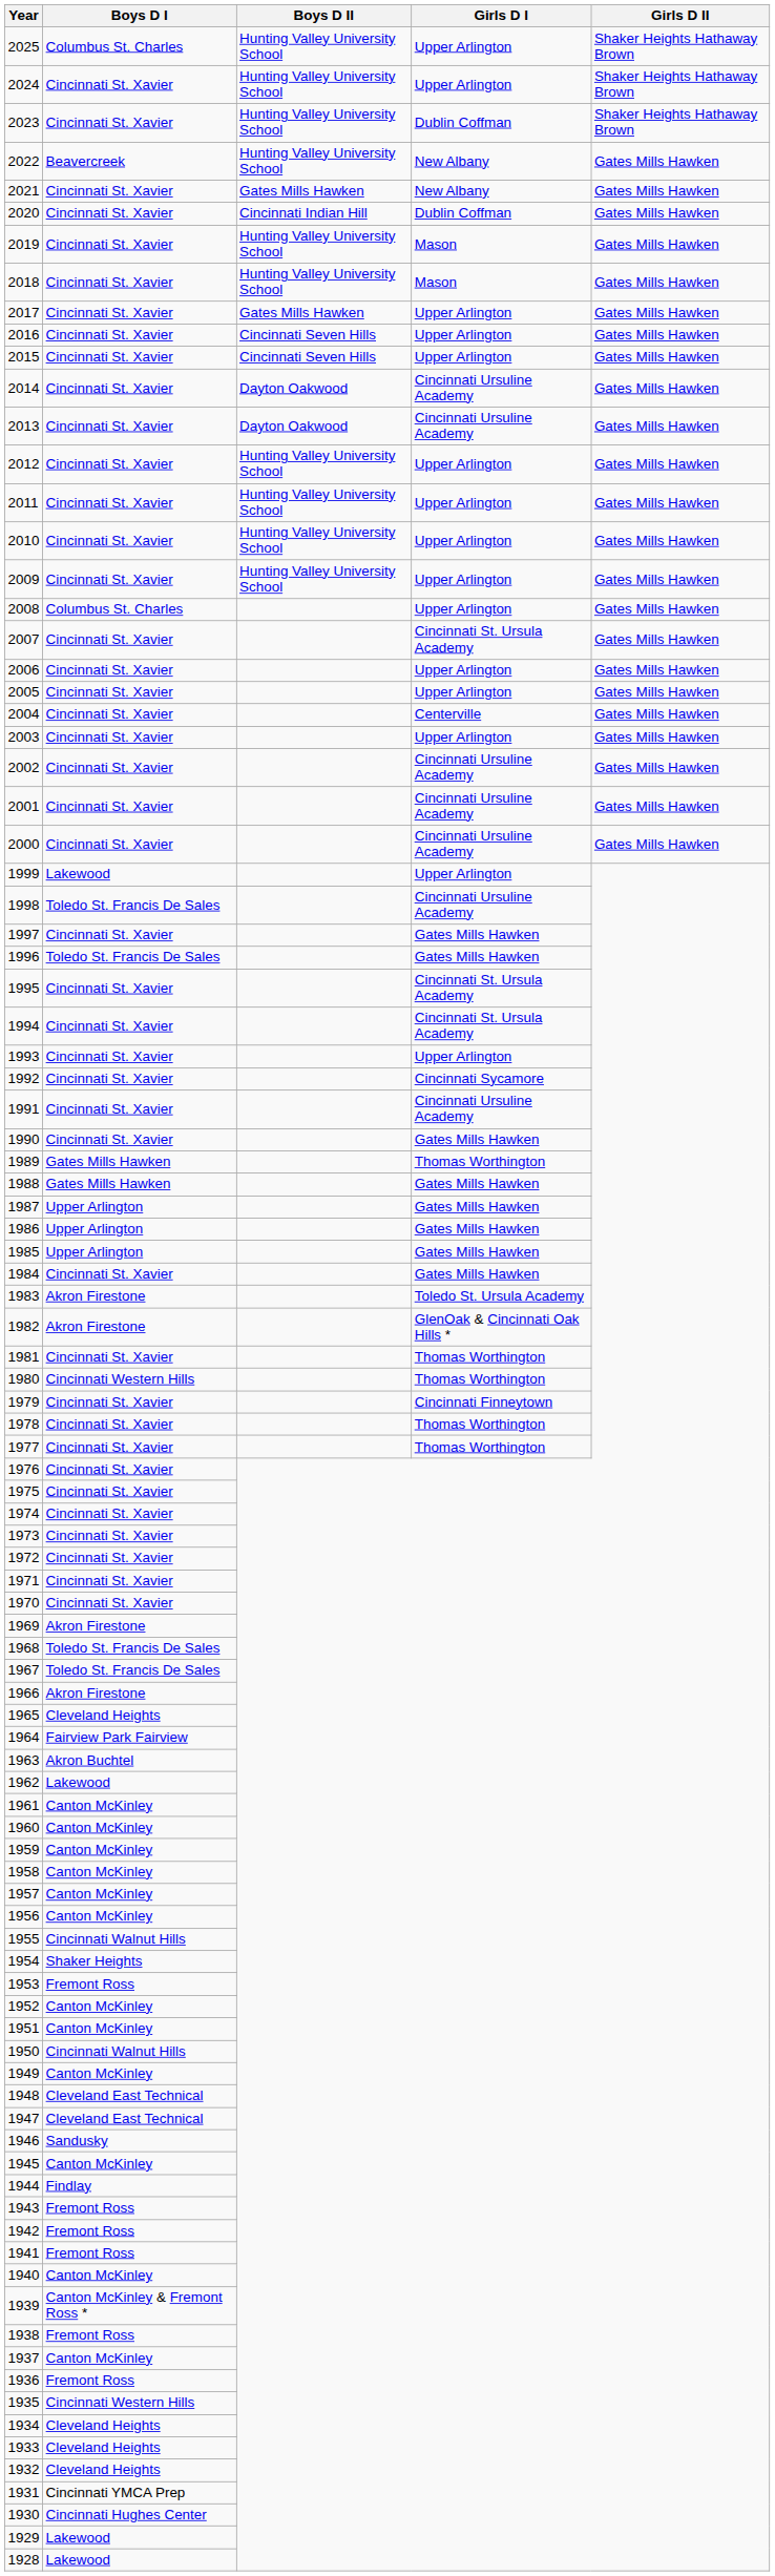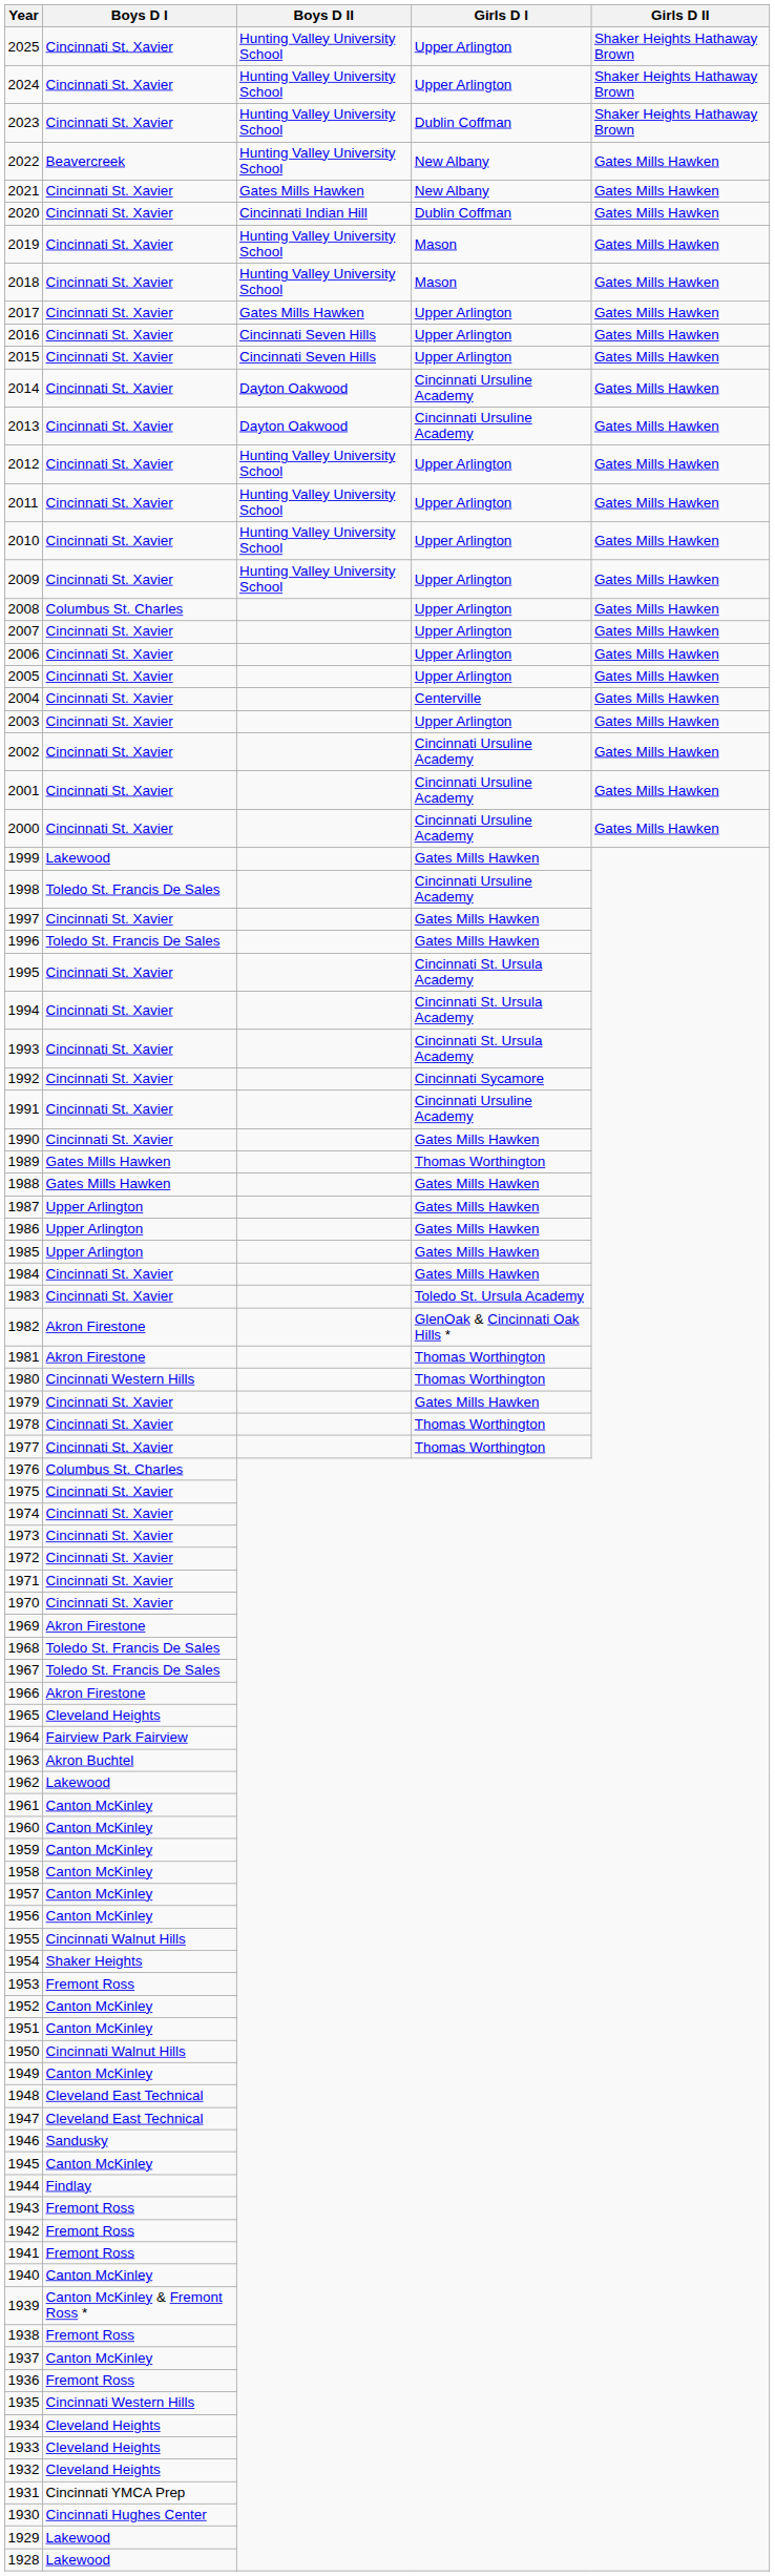 <table class="wikitable">
 <tr>
 <th>Year</th>
 <th>Boys D I</th>
 <th>Boys D II</th>
 <th>Girls D I</th>
 <th>Girls D II</th>
 </tr>
 <tr>
 <td>2025</td>
-<td><a href='#'>Columbus St. Charles</a></td>
+<td><a href='#'>Cincinnati St. Xavier</a></td>
 <td><a href='#'>Hunting Valley University School</a></td>
 <td><a href='#'>Upper Arlington</a></td>
 <td><a href='#'>Shaker Heights Hathaway Brown</a></td>
 </tr>
 <tr>
 <td>2024</td>
 <td><a href='#'>Cincinnati St. Xavier</a></td>
 <td><a href='#'>Hunting Valley University School</a></td>
 <td><a href='#'>Upper Arlington</a></td>
 <td><a href='#'>Shaker Heights Hathaway Brown</a></td>
 </tr>
 <tr>
 <td>2023</td>
 <td><a href='#'>Cincinnati St. Xavier</a></td>
 <td><a href='#'>Hunting Valley University School</a></td>
 <td><a href='#'>Dublin Coffman</a></td>
 <td><a href='#'>Shaker Heights Hathaway Brown</a></td>
 </tr>
 <tr>
 <td>2022</td>
 <td><a href='#'>Beavercreek</a></td>
 <td><a href='#'>Hunting Valley University School</a></td>
 <td><a href='#'>New Albany</a></td>
 <td><a href='#'>Gates Mills Hawken</a></td>
 </tr>
 <tr>
 <td>2021</td>
 <td><a href='#'>Cincinnati St. Xavier</a></td>
 <td><a href='#'>Gates Mills Hawken</a></td>
 <td><a href='#'>New Albany</a></td>
 <td><a href='#'>Gates Mills Hawken</a></td>
 </tr>
 <tr>
 <td>2020</td>
 <td><a href='#'>Cincinnati St. Xavier</a></td>
 <td><a href='#'>Cincinnati Indian Hill</a></td>
 <td><a href='#'>Dublin Coffman</a></td>
 <td><a href='#'>Gates Mills Hawken</a></td>
 </tr>
 <tr>
 <td>2019</td>
 <td><a href='#'>Cincinnati St. Xavier</a></td>
 <td><a href='#'>Hunting Valley University School</a></td>
 <td><a href='#'>Mason</a></td>
 <td><a href='#'>Gates Mills Hawken</a></td>
 </tr>
 <tr>
 <td>2018</td>
 <td><a href='#'>Cincinnati St. Xavier</a></td>
 <td><a href='#'>Hunting Valley University School</a></td>
 <td><a href='#'>Mason</a></td>
 <td><a href='#'>Gates Mills Hawken</a></td>
 </tr>
 <tr>
 <td>2017</td>
 <td><a href='#'>Cincinnati St. Xavier</a></td>
 <td><a href='#'>Gates Mills Hawken</a></td>
 <td><a href='#'>Upper Arlington</a></td>
 <td><a href='#'>Gates Mills Hawken</a></td>
 </tr>
 <tr>
 <td>2016</td>
 <td><a href='#'>Cincinnati St. Xavier</a></td>
 <td><a href='#'>Cincinnati Seven Hills</a></td>
 <td><a href='#'>Upper Arlington</a></td>
 <td><a href='#'>Gates Mills Hawken</a></td>
 </tr>
 <tr>
 <td>2015</td>
 <td><a href='#'>Cincinnati St. Xavier</a></td>
 <td><a href='#'>Cincinnati Seven Hills</a></td>
 <td><a href='#'>Upper Arlington</a></td>
 <td><a href='#'>Gates Mills Hawken</a></td>
 </tr>
 <tr>
 <td>2014</td>
 <td><a href='#'>Cincinnati St. Xavier</a></td>
 <td><a href='#'>Dayton Oakwood</a></td>
 <td><a href='#'>Cincinnati Ursuline Academy</a></td>
 <td><a href='#'>Gates Mills Hawken</a></td>
 </tr>
 <tr>
 <td>2013</td>
 <td><a href='#'>Cincinnati St. Xavier</a></td>
 <td><a href='#'>Dayton Oakwood</a></td>
 <td><a href='#'>Cincinnati Ursuline Academy</a></td>
 <td><a href='#'>Gates Mills Hawken</a></td>
 </tr>
 <tr>
 <td>2012</td>
 <td><a href='#'>Cincinnati St. Xavier</a></td>
 <td><a href='#'>Hunting Valley University School</a></td>
 <td><a href='#'>Upper Arlington</a></td>
 <td><a href='#'>Gates Mills Hawken</a></td>
 </tr>
 <tr>
 <td>2011</td>
 <td><a href='#'>Cincinnati St. Xavier</a></td>
 <td><a href='#'>Hunting Valley University School</a></td>
 <td><a href='#'>Upper Arlington</a></td>
 <td><a href='#'>Gates Mills Hawken</a></td>
 </tr>
 <tr>
 <td>2010</td>
 <td><a href='#'>Cincinnati St. Xavier</a></td>
 <td><a href='#'>Hunting Valley University School</a></td>
 <td><a href='#'>Upper Arlington</a></td>
 <td><a href='#'>Gates Mills Hawken</a></td>
 </tr>
 <tr>
 <td>2009</td>
 <td><a href='#'>Cincinnati St. Xavier</a></td>
 <td><a href='#'>Hunting Valley University School</a></td>
 <td><a href='#'>Upper Arlington</a></td>
 <td><a href='#'>Gates Mills Hawken</a></td>
 </tr>
 <tr>
 <td>2008</td>
 <td><a href='#'>Columbus St. Charles</a></td>
 <td></td>
 <td><a href='#'>Upper Arlington</a></td>
 <td><a href='#'>Gates Mills Hawken</a></td>
 </tr>
 <tr>
 <td>2007</td>
 <td><a href='#'>Cincinnati St. Xavier</a></td>
 <td></td>
-<td><a href='#'>Cincinnati St. Ursula Academy</a></td>
+<td><a href='#'>Upper Arlington</a></td>
 <td><a href='#'>Gates Mills Hawken</a></td>
 </tr>
 <tr>
 <td>2006</td>
 <td><a href='#'>Cincinnati St. Xavier</a></td>
 <td></td>
 <td><a href='#'>Upper Arlington</a></td>
 <td><a href='#'>Gates Mills Hawken</a></td>
 </tr>
 <tr>
 <td>2005</td>
 <td><a href='#'>Cincinnati St. Xavier</a></td>
 <td></td>
 <td><a href='#'>Upper Arlington</a></td>
 <td><a href='#'>Gates Mills Hawken</a></td>
 </tr>
 <tr>
 <td>2004</td>
 <td><a href='#'>Cincinnati St. Xavier</a></td>
 <td></td>
 <td><a href='#'>Centerville</a></td>
 <td><a href='#'>Gates Mills Hawken</a></td>
 </tr>
 <tr>
 <td>2003</td>
 <td><a href='#'>Cincinnati St. Xavier</a></td>
 <td></td>
 <td><a href='#'>Upper Arlington</a></td>
 <td><a href='#'>Gates Mills Hawken</a></td>
 </tr>
 <tr>
 <td>2002</td>
 <td><a href='#'>Cincinnati St. Xavier</a></td>
 <td></td>
 <td><a href='#'>Cincinnati Ursuline Academy</a></td>
 <td><a href='#'>Gates Mills Hawken</a></td>
 </tr>
 <tr>
 <td>2001</td>
 <td><a href='#'>Cincinnati St. Xavier</a></td>
 <td></td>
 <td><a href='#'>Cincinnati Ursuline Academy</a></td>
 <td><a href='#'>Gates Mills Hawken</a></td>
 </tr>
 <tr>
 <td>2000</td>
 <td><a href='#'>Cincinnati St. Xavier</a></td>
 <td></td>
 <td><a href='#'>Cincinnati Ursuline Academy</a></td>
 <td><a href='#'>Gates Mills Hawken</a></td>
 </tr>
 <tr>
 <td>1999</td>
 <td><a href='#'>Lakewood</a></td>
 <td></td>
-<td><a href='#'>Upper Arlington</a></td>
+<td><a href='#'>Gates Mills Hawken</a></td>
 </tr>
 <tr>
 <td>1998</td>
 <td><a href='#'>Toledo St. Francis De Sales</a></td>
 <td></td>
 <td><a href='#'>Cincinnati Ursuline Academy</a></td>
 </tr>
 <tr>
 <td>1997</td>
 <td><a href='#'>Cincinnati St. Xavier</a></td>
 <td></td>
 <td><a href='#'>Gates Mills Hawken</a></td>
 </tr>
 <tr>
 <td>1996</td>
 <td><a href='#'>Toledo St. Francis De Sales</a></td>
 <td></td>
 <td><a href='#'>Gates Mills Hawken</a></td>
 </tr>
 <tr>
 <td>1995</td>
 <td><a href='#'>Cincinnati St. Xavier</a></td>
 <td></td>
 <td><a href='#'>Cincinnati St. Ursula Academy</a></td>
 </tr>
 <tr>
 <td>1994</td>
 <td><a href='#'>Cincinnati St. Xavier</a></td>
 <td></td>
 <td><a href='#'>Cincinnati St. Ursula Academy</a></td>
 </tr>
 <tr>
 <td>1993</td>
 <td><a href='#'>Cincinnati St. Xavier</a></td>
 <td></td>
-<td><a href='#'>Upper Arlington</a></td>
+<td><a href='#'>Cincinnati St. Ursula Academy</a></td>
 </tr>
 <tr>
 <td>1992</td>
 <td><a href='#'>Cincinnati St. Xavier</a></td>
 <td></td>
 <td><a href='#'>Cincinnati Sycamore</a></td>
 </tr>
 <tr>
 <td>1991</td>
 <td><a href='#'>Cincinnati St. Xavier</a></td>
 <td></td>
 <td><a href='#'>Cincinnati Ursuline Academy</a></td>
 </tr>
 <tr>
 <td>1990</td>
 <td><a href='#'>Cincinnati St. Xavier</a></td>
 <td></td>
 <td><a href='#'>Gates Mills Hawken</a></td>
 </tr>
 <tr>
 <td>1989</td>
 <td><a href='#'>Gates Mills Hawken</a></td>
 <td></td>
 <td><a href='#'>Thomas Worthington</a></td>
 </tr>
 <tr>
 <td>1988</td>
 <td><a href='#'>Gates Mills Hawken</a></td>
 <td></td>
 <td><a href='#'>Gates Mills Hawken</a></td>
 </tr>
 <tr>
 <td>1987</td>
 <td><a href='#'>Upper Arlington</a></td>
 <td></td>
 <td><a href='#'>Gates Mills Hawken</a></td>
 </tr>
 <tr>
 <td>1986</td>
 <td><a href='#'>Upper Arlington</a></td>
 <td></td>
 <td><a href='#'>Gates Mills Hawken</a></td>
 </tr>
 <tr>
 <td>1985</td>
 <td><a href='#'>Upper Arlington</a></td>
 <td></td>
 <td><a href='#'>Gates Mills Hawken</a></td>
 </tr>
 <tr>
 <td>1984</td>
 <td><a href='#'>Cincinnati St. Xavier</a></td>
 <td></td>
 <td><a href='#'>Gates Mills Hawken</a></td>
 </tr>
 <tr>
 <td>1983</td>
-<td><a href='#'>Akron Firestone</a></td>
+<td><a href='#'>Cincinnati St. Xavier</a></td>
 <td></td>
 <td><a href='#'>Toledo St. Ursula Academy</a></td>
 </tr>
 <tr>
 <td>1982</td>
 <td><a href='#'>Akron Firestone</a></td>
 <td></td>
 <td><a href='#'>GlenOak</a> & <a href='#'>Cincinnati Oak Hills</a> *</td>
 </tr>
 <tr>
 <td>1981</td>
-<td><a href='#'>Cincinnati St. Xavier</a></td>
+<td><a href='#'>Akron Firestone</a></td>
 <td></td>
 <td><a href='#'>Thomas Worthington</a></td>
 </tr>
 <tr>
 <td>1980</td>
 <td><a href='#'>Cincinnati Western Hills</a></td>
 <td></td>
 <td><a href='#'>Thomas Worthington</a></td>
 </tr>
 <tr>
 <td>1979</td>
 <td><a href='#'>Cincinnati St. Xavier</a></td>
 <td></td>
-<td><a href='#'>Cincinnati Finneytown</a></td>
+<td><a href='#'>Gates Mills Hawken</a></td>
 </tr>
 <tr>
 <td>1978</td>
 <td><a href='#'>Cincinnati St. Xavier</a></td>
 <td></td>
 <td><a href='#'>Thomas Worthington</a></td>
 </tr>
 <tr>
 <td>1977</td>
 <td><a href='#'>Cincinnati St. Xavier</a></td>
 <td></td>
 <td><a href='#'>Thomas Worthington</a></td>
 </tr>
 <tr>
 <td>1976</td>
-<td><a href='#'>Cincinnati St. Xavier</a></td>
+<td><a href='#'>Columbus St. Charles</a></td>
 </tr>
 <tr>
 <td>1975</td>
 <td><a href='#'>Cincinnati St. Xavier</a></td>
 </tr>
 <tr>
 <td>1974</td>
 <td><a href='#'>Cincinnati St. Xavier</a></td>
 </tr>
 <tr>
 <td>1973</td>
 <td><a href='#'>Cincinnati St. Xavier</a></td>
 </tr>
 <tr>
 <td>1972</td>
 <td><a href='#'>Cincinnati St. Xavier</a></td>
 </tr>
 <tr>
 <td>1971</td>
 <td><a href='#'>Cincinnati St. Xavier</a></td>
 </tr>
 <tr>
 <td>1970</td>
 <td><a href='#'>Cincinnati St. Xavier</a></td>
 </tr>
 <tr>
 <td>1969</td>
 <td><a href='#'>Akron Firestone</a></td>
 </tr>
 <tr>
 <td>1968</td>
 <td><a href='#'>Toledo St. Francis De Sales</a></td>
 </tr>
 <tr>
 <td>1967</td>
 <td><a href='#'>Toledo St. Francis De Sales</a></td>
 </tr>
 <tr>
 <td>1966</td>
 <td><a href='#'>Akron Firestone</a></td>
 </tr>
 <tr>
 <td>1965</td>
 <td><a href='#'>Cleveland Heights</a></td>
 </tr>
 <tr>
 <td>1964</td>
 <td><a href='#'>Fairview Park Fairview</a></td>
 </tr>
 <tr>
 <td>1963</td>
 <td><a href='#'>Akron Buchtel</a></td>
 </tr>
 <tr>
 <td>1962</td>
 <td><a href='#'>Lakewood</a></td>
 </tr>
 <tr>
 <td>1961</td>
 <td><a href='#'>Canton McKinley</a></td>
 </tr>
 <tr>
 <td>1960</td>
 <td><a href='#'>Canton McKinley</a></td>
 </tr>
 <tr>
 <td>1959</td>
 <td><a href='#'>Canton McKinley</a></td>
 </tr>
 <tr>
 <td>1958</td>
 <td><a href='#'>Canton McKinley</a></td>
 </tr>
 <tr>
 <td>1957</td>
 <td><a href='#'>Canton McKinley</a></td>
 </tr>
 <tr>
 <td>1956</td>
 <td><a href='#'>Canton McKinley</a></td>
 </tr>
 <tr>
 <td>1955</td>
 <td><a href='#'>Cincinnati Walnut Hills</a></td>
 </tr>
 <tr>
 <td>1954</td>
 <td><a href='#'>Shaker Heights</a></td>
 </tr>
 <tr>
 <td>1953</td>
 <td><a href='#'>Fremont Ross</a></td>
 </tr>
 <tr>
 <td>1952</td>
 <td><a href='#'>Canton McKinley</a></td>
 </tr>
 <tr>
 <td>1951</td>
 <td><a href='#'>Canton McKinley</a></td>
 </tr>
 <tr>
 <td>1950</td>
 <td><a href='#'>Cincinnati Walnut Hills</a></td>
 </tr>
 <tr>
 <td>1949</td>
 <td><a href='#'>Canton McKinley</a></td>
 </tr>
 <tr>
 <td>1948</td>
 <td><a href='#'>Cleveland East Technical</a></td>
 </tr>
 <tr>
 <td>1947</td>
 <td><a href='#'>Cleveland East Technical</a></td>
 </tr>
 <tr>
 <td>1946</td>
 <td><a href='#'>Sandusky</a></td>
 </tr>
 <tr>
 <td>1945</td>
 <td><a href='#'>Canton McKinley</a></td>
 </tr>
 <tr>
 <td>1944</td>
 <td><a href='#'>Findlay</a></td>
 </tr>
 <tr>
 <td>1943</td>
 <td><a href='#'>Fremont Ross</a></td>
 </tr>
 <tr>
 <td>1942</td>
 <td><a href='#'>Fremont Ross</a></td>
 </tr>
 <tr>
 <td>1941</td>
 <td><a href='#'>Fremont Ross</a></td>
 </tr>
 <tr>
 <td>1940</td>
 <td><a href='#'>Canton McKinley</a></td>
 </tr>
 <tr>
 <td>1939</td>
 <td><a href='#'>Canton McKinley</a> & <a href='#'>Fremont Ross</a> *</td>
 </tr>
 <tr>
 <td>1938</td>
 <td><a href='#'>Fremont Ross</a></td>
 </tr>
 <tr>
 <td>1937</td>
 <td><a href='#'>Canton McKinley</a></td>
 </tr>
 <tr>
 <td>1936</td>
 <td><a href='#'>Fremont Ross</a></td>
 </tr>
 <tr>
 <td>1935</td>
 <td><a href='#'>Cincinnati Western Hills</a></td>
 </tr>
 <tr>
 <td>1934</td>
 <td><a href='#'>Cleveland Heights</a></td>
 </tr>
 <tr>
 <td>1933</td>
 <td><a href='#'>Cleveland Heights</a></td>
 </tr>
 <tr>
 <td>1932</td>
 <td><a href='#'>Cleveland Heights</a></td>
 </tr>
 <tr>
 <td>1931</td>
 <td>Cincinnati YMCA Prep</td>
 </tr>
 <tr>
 <td>1930</td>
 <td><a href='#'>Cincinnati Hughes Center</a></td>
 </tr>
 <tr>
 <td>1929</td>
 <td><a href='#'>Lakewood</a></td>
 </tr>
 <tr>
 <td>1928</td>
 <td><a href='#'>Lakewood</a></td>
 </tr>
 </table>
